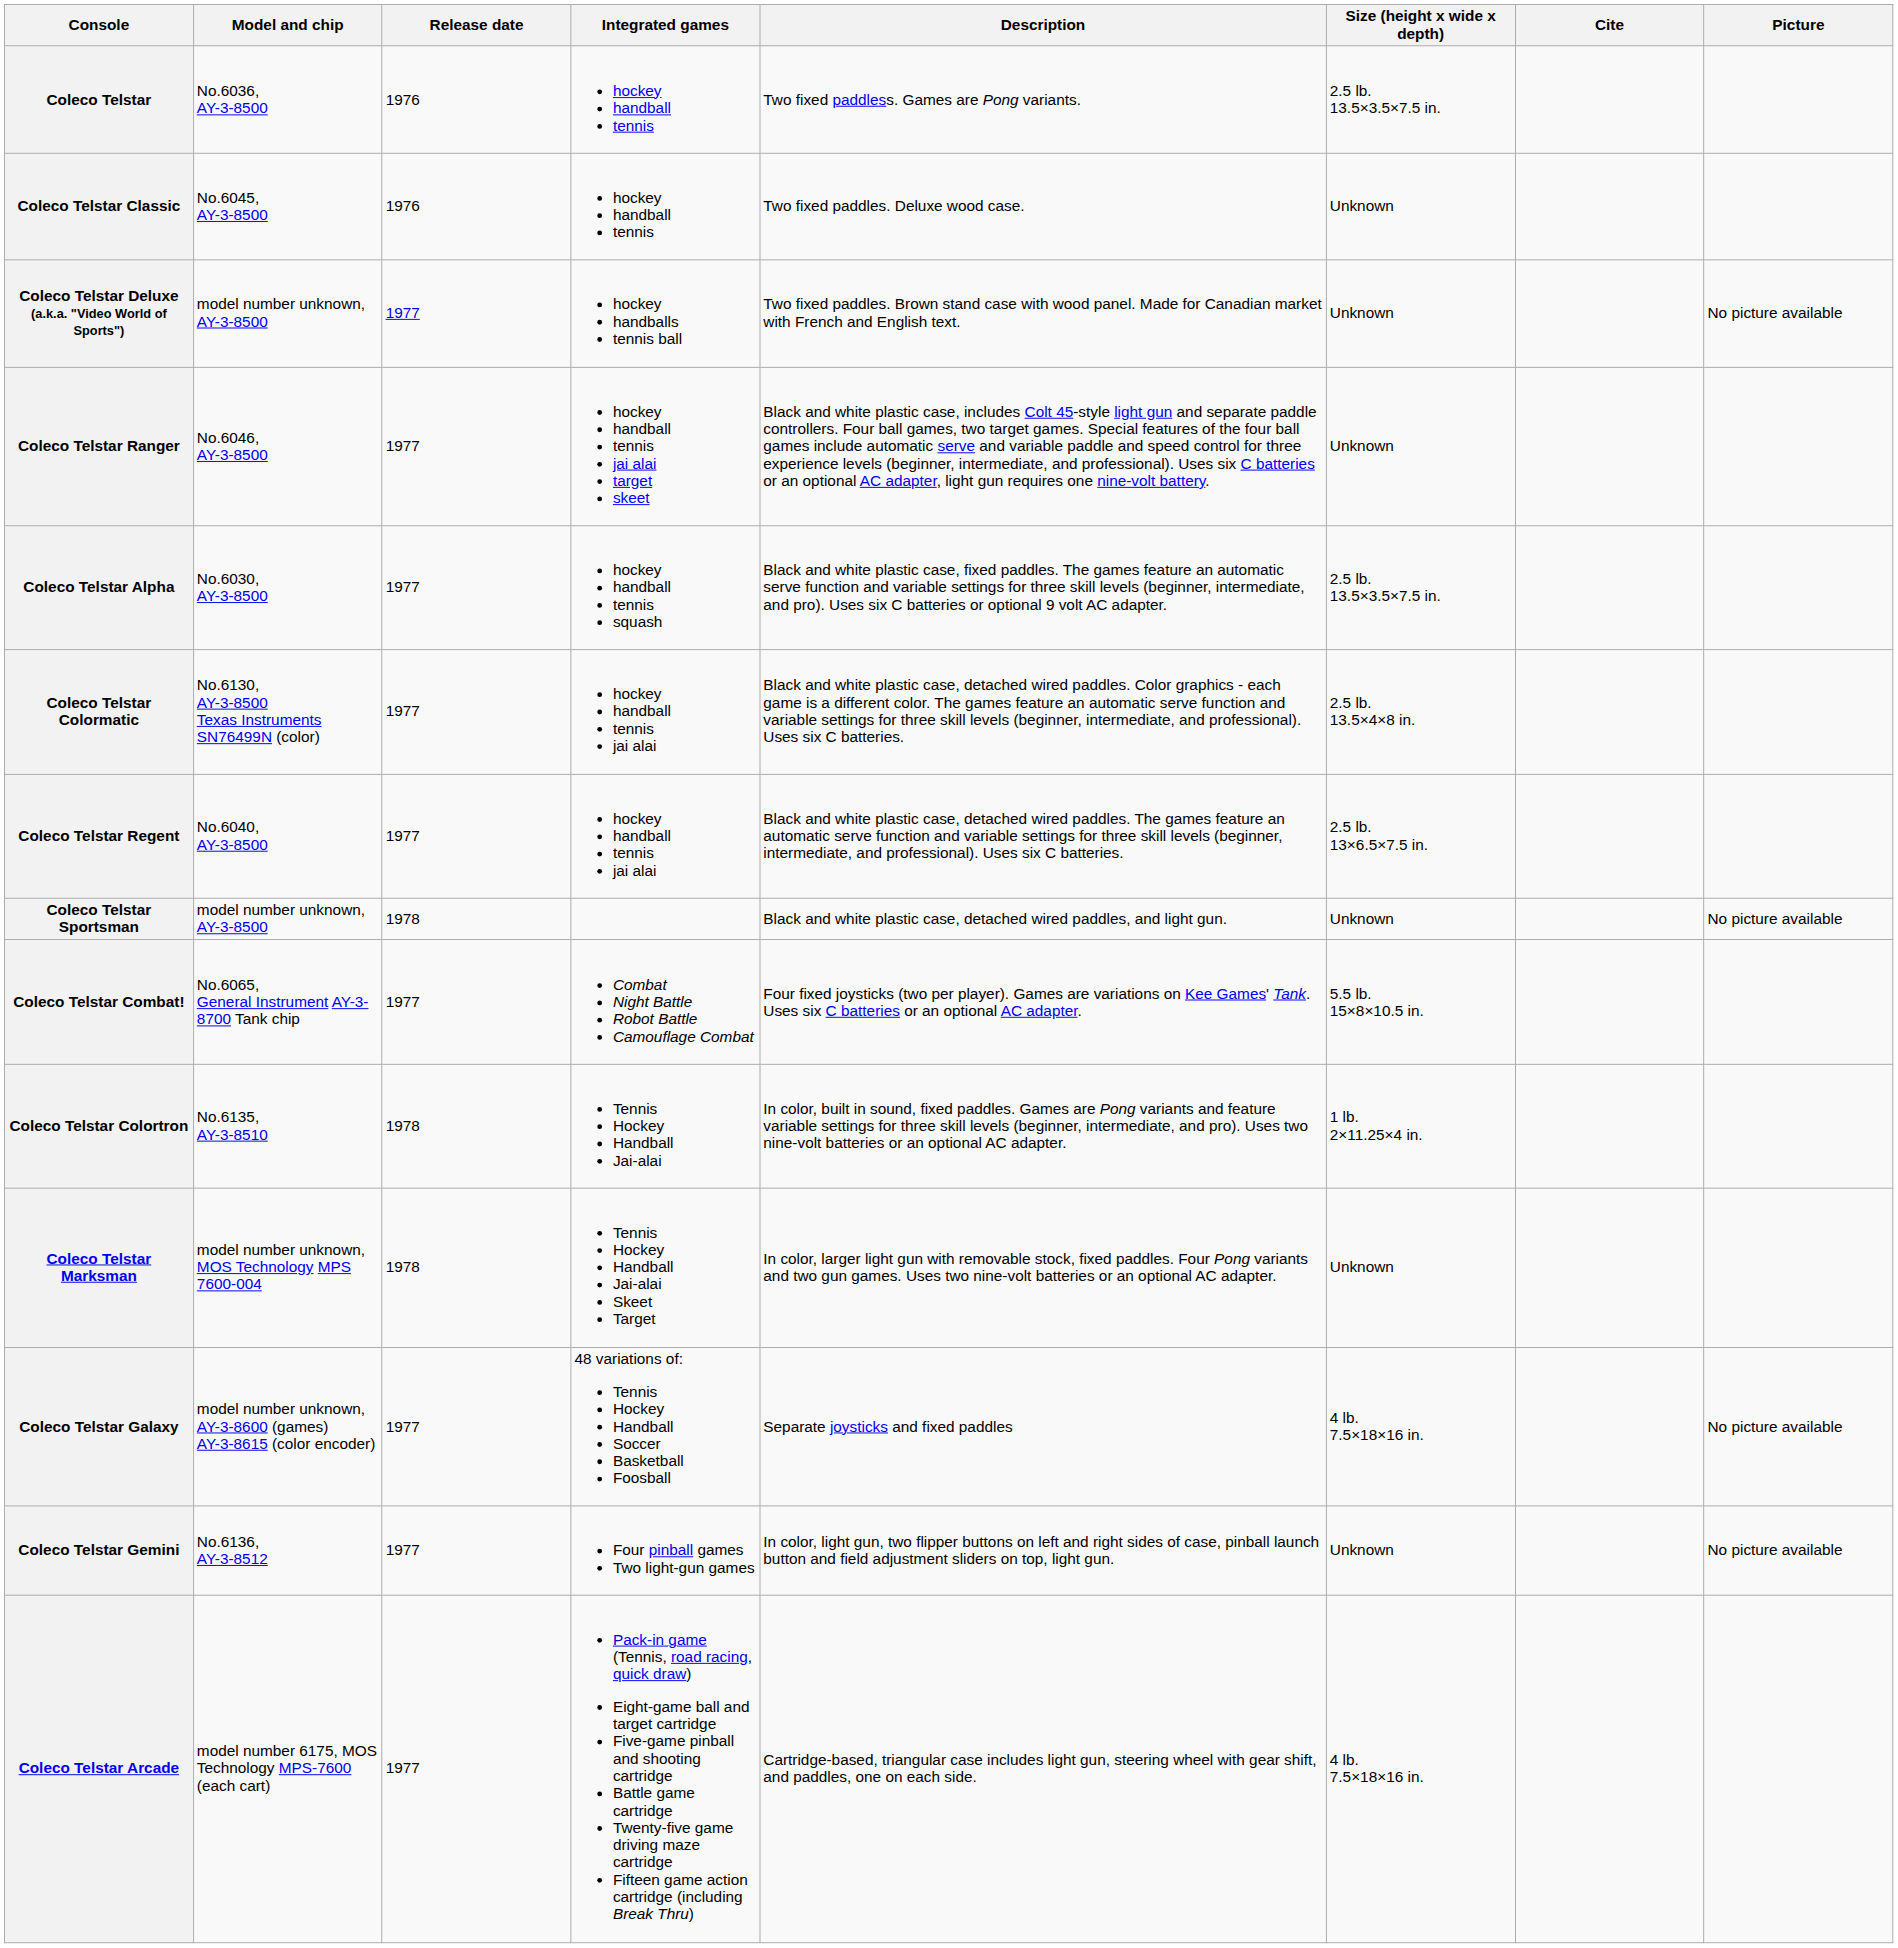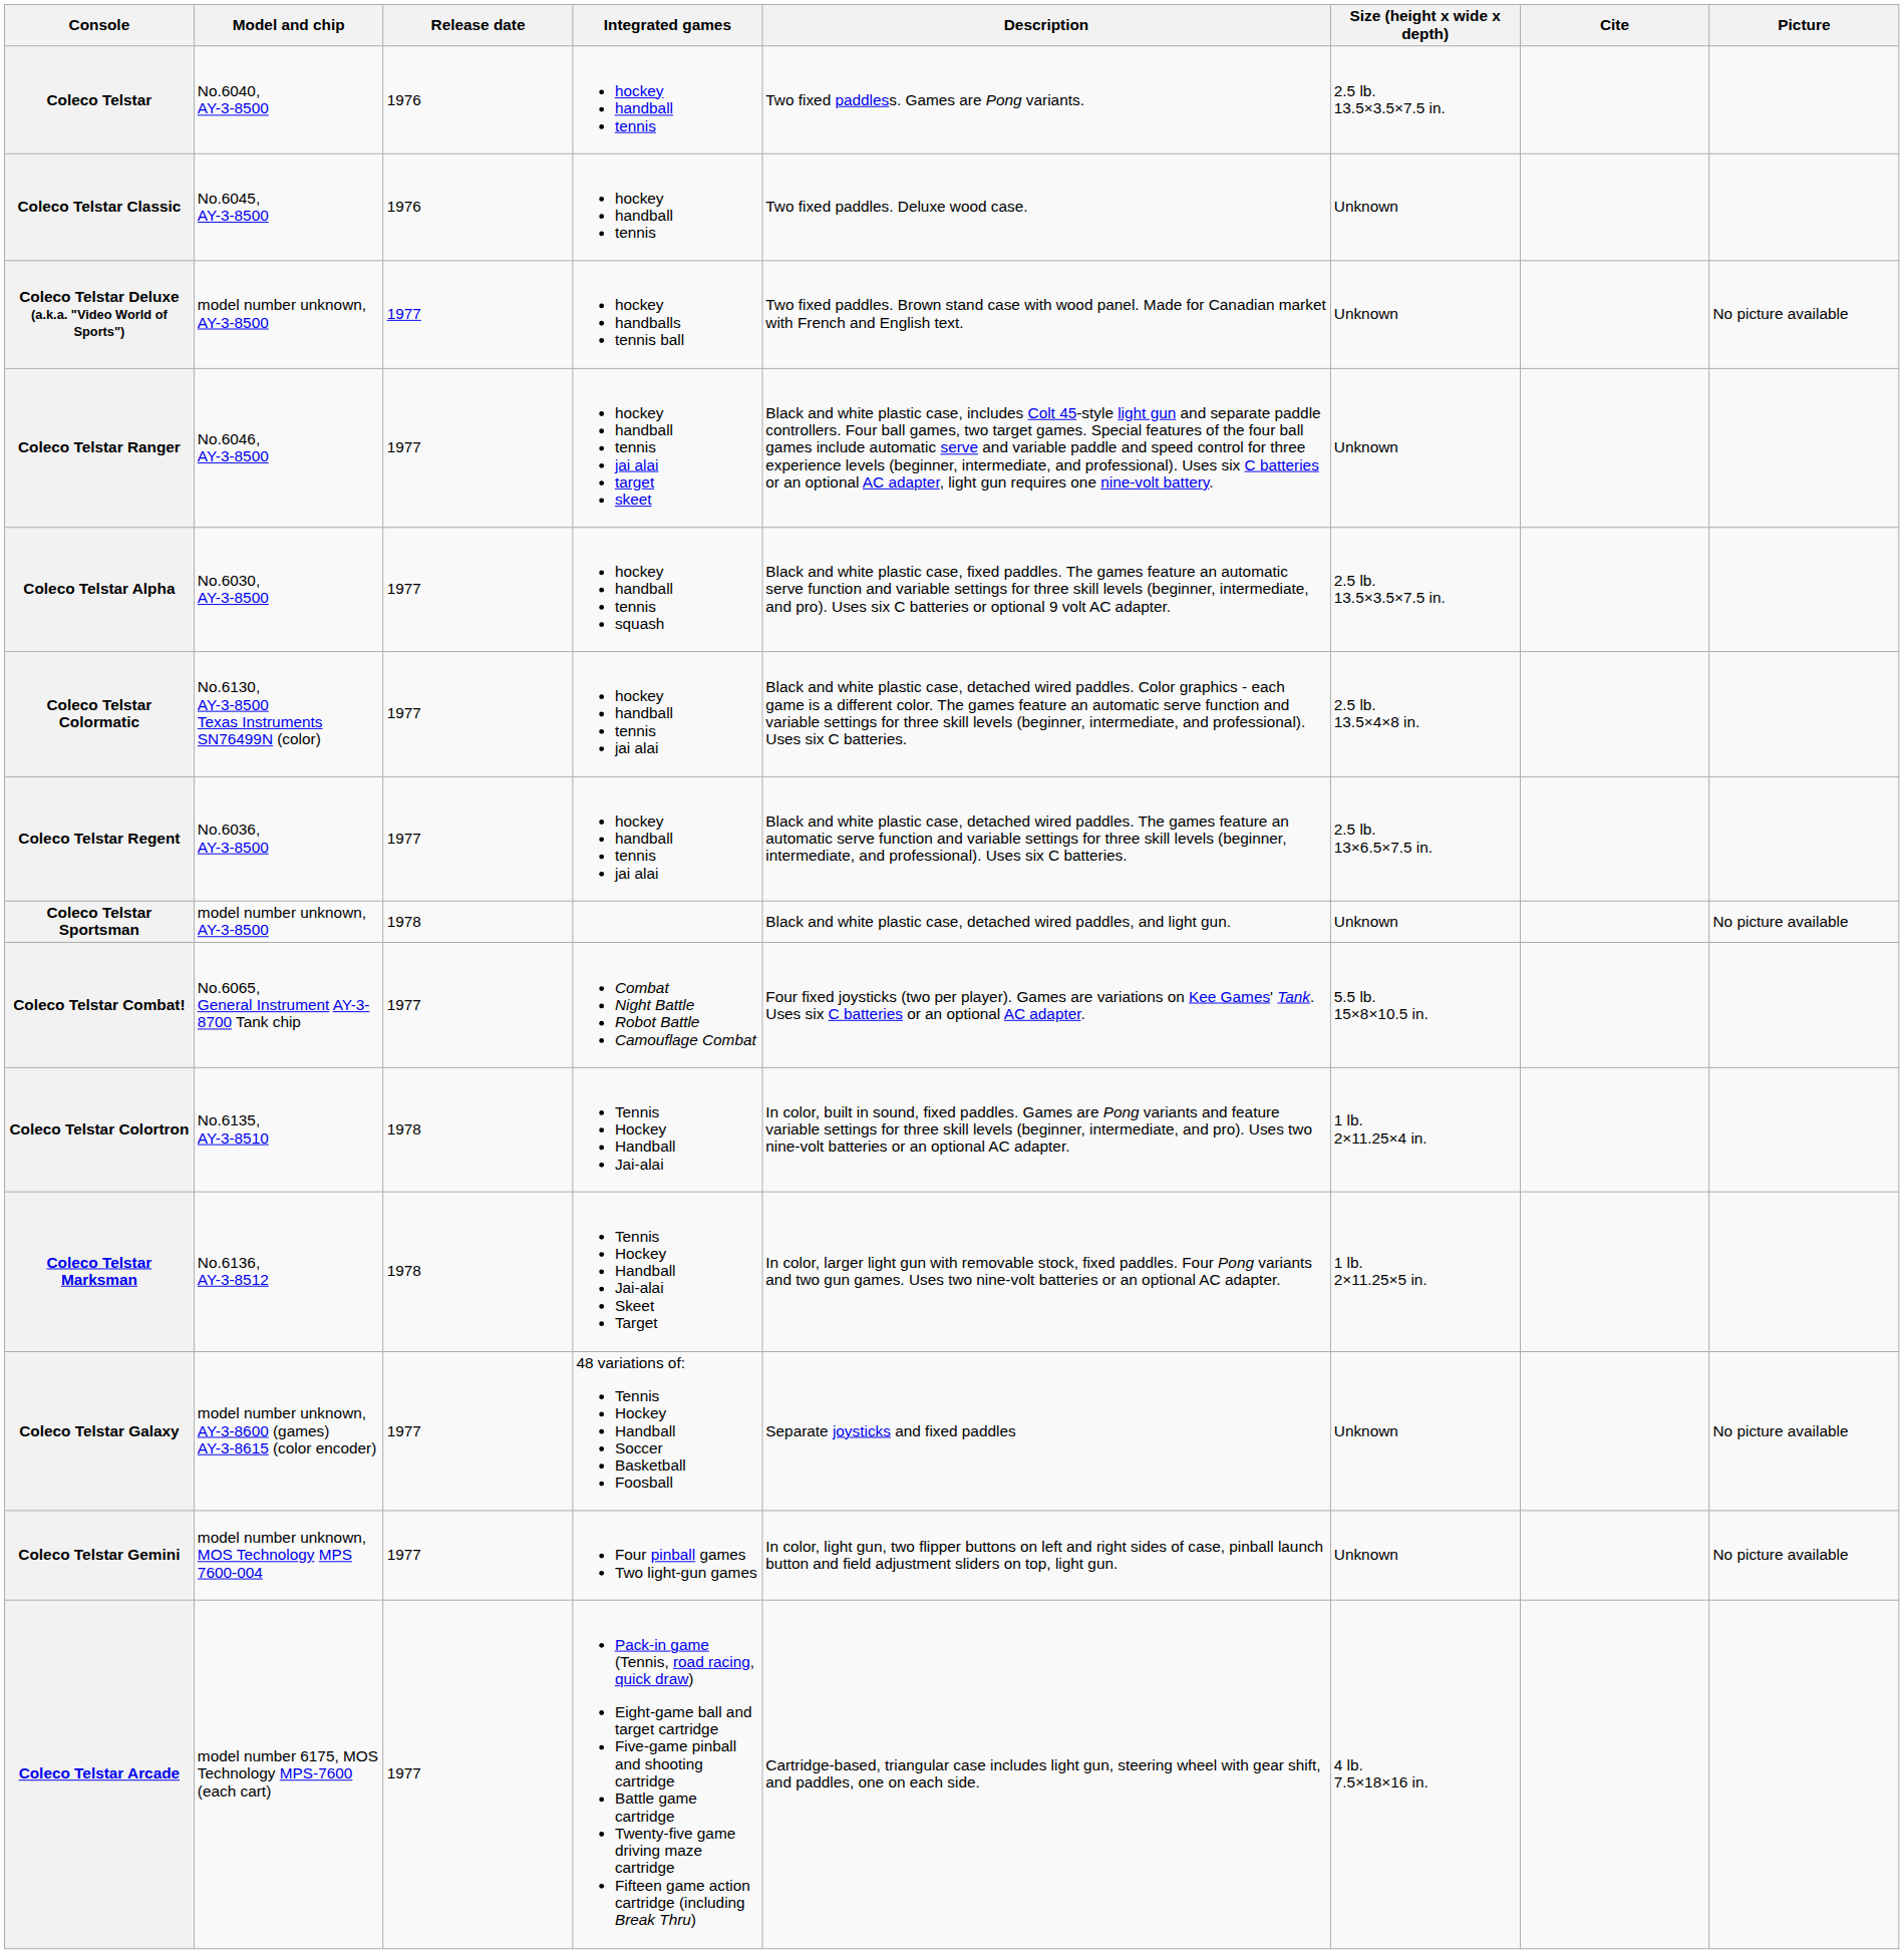 <table border="1" class="wikitable sortable">
 <tr>
 <th width="10%" scope="col">Console</th>
 <th width="10%" scope="col">Model and chip</th>
 <th width="10%" scope="col">Release date</th>
 <th width="10%" scope="col" class="unsortable">Integrated games</th>
 <th width="30%" scope="col" class="unsortable">Description</th>
 <th width="10%" scope="col" class="unsortable">Size (height x wide x depth)</th>
 <th scope="col" class="unsortable">Cite</th>
 <th width="10%" scope="col" class="unsortable">Picture</th>
 </tr>
 <tr>
 <th>Coleco Telstar</th>
-<td>No.6036,<br><a href='#'>AY-3-8500</a></td>
+<td>No.6040,<br><a href='#'>AY-3-8500</a></td>
 <td>1976</td>
 <td><br><ul><li><a href='#'>hockey</a></li><li><a href='#'>handball</a></li><li><a href='#'>tennis</a></li></ul></td>
 <td>Two fixed <a href='#'>paddles</a>s. Games are <em>Pong</em> variants.</td>
 <td>2.5 lb.<br>13.5×3.5×7.5 in.</td>
 <td></td>
 <td></td>
 </tr>
 <tr>
 <th>Coleco Telstar Classic</th>
 <td>No.6045,<br><a href='#'>AY-3-8500</a></td>
 <td>1976</td>
 <td><br><ul><li>hockey</li><li>handball</li><li>tennis</li></ul></td>
 <td>Two fixed paddles. Deluxe wood case.</td>
 <td>Unknown</td>
 <td></td>
 <td></td>
 </tr>
 <tr>
 <th>Coleco Telstar Deluxe<br><small>(a.k.a. "Video World of Sports")</small></th>
 <td>model number unknown, <a href='#'>AY-3-8500</a></td>
 <td><a href='#'>1977</a></td>
 <td><br><ul><li>hockey</li><li>handballs</li><li>tennis ball</li></ul></td>
 <td>Two fixed paddles. Brown stand case with wood panel. Made for Canadian market with French and English text.</td>
 <td>Unknown</td>
 <td></td>
 <td>No picture available</td>
 </tr>
 <tr>
 <th>Coleco Telstar Ranger</th>
 <td>No.6046,<br><a href='#'>AY-3-8500</a></td>
 <td>1977</td>
 <td><br><ul><li>hockey</li><li>handball</li><li>tennis</li><li><a href='#'>jai alai</a></li><li><a href='#'>target</a></li><li><a href='#'>skeet</a></li></ul></td>
 <td>Black and white plastic case, includes <a href='#'>Colt 45</a>-style <a href='#'>light gun</a> and separate paddle controllers. Four ball games, two target games. Special features of the four ball games include automatic <a href='#'>serve</a> and variable paddle and speed control for three experience levels (beginner, intermediate, and professional). Uses six <a href='#'>C batteries</a> or an optional <a href='#'>AC adapter</a>, light gun requires one <a href='#'>nine-volt battery</a>.</td>
 <td>Unknown</td>
 <td><br></td>
 <td></td>
 </tr>
 <tr>
 <th>Coleco Telstar Alpha</th>
 <td>No.6030,<br><a href='#'>AY-3-8500</a></td>
 <td>1977</td>
 <td><br><ul><li>hockey</li><li>handball</li><li>tennis</li><li>squash</li></ul></td>
 <td>Black and white plastic case, fixed paddles. The games feature an automatic serve function and variable settings for three skill levels (beginner, intermediate, and pro). Uses six C batteries or optional 9 volt AC adapter.</td>
 <td>2.5 lb.<br>13.5×3.5×7.5 in.</td>
 <td><br></td>
 <td></td>
 </tr>
 <tr>
 <th>Coleco Telstar Colormatic</th>
 <td>No.6130,<br><a href='#'>AY-3-8500</a><br><a href='#'>Texas Instruments</a> <a href='#'>SN76499N</a> (color)</td>
 <td>1977</td>
 <td><br><ul><li>hockey</li><li>handball</li><li>tennis</li><li>jai alai</li></ul></td>
 <td>Black and white plastic case, detached wired paddles. Color graphics - each game is a different color. The games feature an automatic serve function and variable settings for three skill levels (beginner, intermediate, and professional). Uses six C batteries.</td>
 <td>2.5 lb.<br>13.5×4×8 in.</td>
 <td></td>
 <td></td>
 </tr>
 <tr>
 <th>Coleco Telstar Regent</th>
-<td>No.6040,<br><a href='#'>AY-3-8500</a></td>
+<td>No.6036,<br><a href='#'>AY-3-8500</a></td>
 <td>1977</td>
 <td><br><ul><li>hockey</li><li>handball</li><li>tennis</li><li>jai alai</li></ul></td>
 <td>Black and white plastic case, detached wired paddles. The games feature an automatic serve function and variable settings for three skill levels (beginner, intermediate, and professional). Uses six C batteries.</td>
 <td>2.5 lb.<br>13×6.5×7.5 in.</td>
 <td></td>
 <td></td>
 </tr>
 <tr>
 <th>Coleco Telstar Sportsman</th>
 <td>model number unknown, <a href='#'>AY-3-8500</a></td>
 <td>1978</td>
 <td></td>
 <td>Black and white plastic case, detached wired paddles, and light gun.</td>
 <td>Unknown</td>
 <td></td>
 <td>No picture available</td>
 </tr>
 <tr>
 <th>Coleco Telstar Combat!</th>
 <td>No.6065,<br><a href='#'>General Instrument</a> <a href='#'>AY-3-8700</a> Tank chip</td>
 <td>1977</td>
 <td><br><ul><li><em>Combat</em></li><li><em>Night Battle</em></li><li><em>Robot Battle</em></li><li><em>Camouflage Combat</em></li></ul></td>
 <td>Four fixed joysticks (two per player). Games are variations on <a href='#'>Kee Games</a>' <em><a href='#'>Tank</a></em>. Uses six <a href='#'>C batteries</a> or an optional <a href='#'>AC adapter</a>.</td>
 <td>5.5 lb.<br>15×8×10.5 in.</td>
 <td><br></td>
 <td></td>
 </tr>
 <tr>
 <th>Coleco Telstar Colortron</th>
 <td>No.6135,<br><a href='#'>AY-3-8510</a></td>
 <td>1978</td>
 <td><br><ul><li>Tennis</li><li>Hockey</li><li>Handball</li><li>Jai-alai</li></ul></td>
 <td>In color, built in sound, fixed paddles. Games are <em>Pong</em> variants and feature variable settings for three skill levels (beginner, intermediate, and pro). Uses two nine-volt batteries or an optional AC adapter.</td>
 <td>1 lb.<br>2×11.25×4 in.</td>
 <td></td>
 <td></td>
 </tr>
 <tr>
 <th><a href='#'>Coleco Telstar Marksman</a></th>
-<td>model number unknown, <a href='#'>MOS Technology</a> <a href='#'>MPS 7600-004</a></td>
+<td>No.6136,<br><a href='#'>AY-3-8512</a></td>
 <td>1978</td>
 <td><br><ul><li>Tennis</li><li>Hockey</li><li>Handball</li><li>Jai-alai</li><li>Skeet</li><li>Target</li></ul></td>
 <td>In color, larger light gun with removable stock, fixed paddles. Four <em>Pong</em> variants and two gun games. Uses two nine-volt batteries or an optional AC adapter.</td>
-<td>Unknown</td>
+<td>1 lb.<br>2×11.25×5 in.</td>
 <td></td>
 <td></td>
 </tr>
 <tr>
 <th>Coleco Telstar Galaxy</th>
 <td>model number unknown, <a href='#'>AY-3-8600</a> (games)<br><a href='#'>AY-3-8615</a> (color encoder)</td>
 <td>1977</td>
 <td>48 variations of:<br><ul><li>Tennis</li><li>Hockey</li><li>Handball</li><li>Soccer</li><li>Basketball</li><li>Foosball</li></ul></td>
 <td>Separate <a href='#'>joysticks</a> and fixed paddles</td>
-<td>4 lb.<br>7.5×18×16 in.</td>
+<td>Unknown</td>
 <td></td>
 <td>No picture available</td>
 </tr>
 <tr>
 <th>Coleco Telstar Gemini</th>
-<td>No.6136,<br><a href='#'>AY-3-8512</a></td>
+<td>model number unknown, <a href='#'>MOS Technology</a> <a href='#'>MPS 7600-004</a></td>
 <td>1977</td>
 <td><br><ul><li>Four <a href='#'>pinball</a> games</li><li>Two light-gun games</li></ul></td>
 <td>In color, light gun, two flipper buttons on left and right sides of case, pinball launch button and field adjustment sliders on top, light gun.</td>
 <td>Unknown</td>
 <td></td>
 <td>No picture available</td>
 </tr>
 <tr>
 <th><a href='#'>Coleco Telstar Arcade</a></th>
 <td>model number 6175, MOS Technology <a href='#'>MPS-7600</a> (each cart)</td>
 <td>1977</td>
 <td><br><ul><li><a href='#'>Pack-in game</a> (Tennis, <a href='#'>road racing</a>, <a href='#'>quick draw</a>)</li></ul><ul><li>Eight-game ball and target cartridge</li><li>Five-game pinball and shooting cartridge</li><li>Battle game cartridge</li><li>Twenty-five game driving maze cartridge</li><li>Fifteen game action cartridge (including <em>Break Thru</em>)</li></ul></td>
 <td>Cartridge-based, triangular case includes light gun, steering wheel with gear shift, and paddles, one on each side.</td>
 <td>4 lb.<br>7.5×18×16 in.</td>
 <td><br></td>
 <td></td>
 </tr>
 </table>
